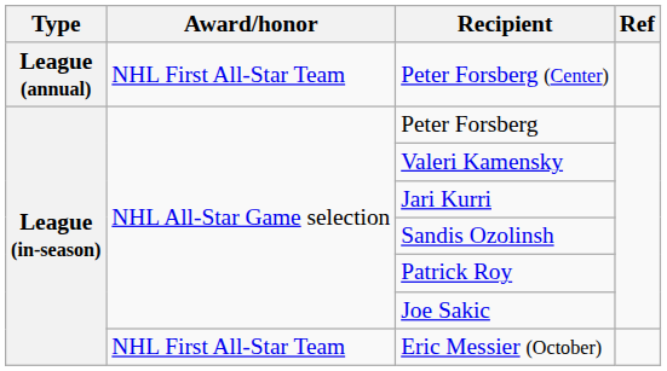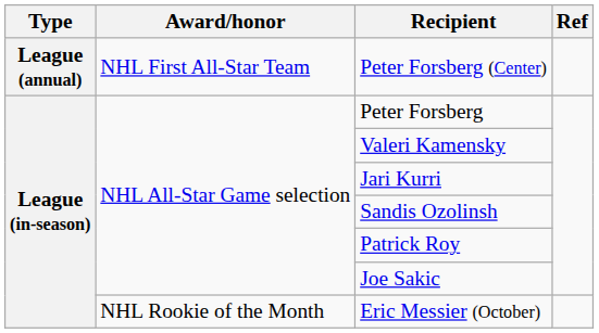 <table class="wikitable">
 <tr>
 <th scope="col">Type</th>
 <th scope="col">Award/honor</th>
 <th scope="col">Recipient</th>
 <th scope="col">Ref</th>
 </tr>
 <tr>
 <th scope="row">League<br><small>(annual)</small></th>
 <td><a href='#'>NHL First All-Star Team</a></td>
 <td><a href='#'>Peter Forsberg</a> <small>(<a href='#'>Center</a>)</small></td>
 <td></td>
 </tr>
 <tr>
 <th scope="row" rowspan=7>League<br><small>(in-season)</small></th>
 <td rowspan=6><a href='#'>NHL All-Star Game</a> selection</td>
 <td>Peter Forsberg</td>
 <td rowspan=6></td>
 </tr>
 <tr>
 <td><a href='#'>Valeri Kamensky</a></td>
 </tr>
 <tr>
 <td><a href='#'>Jari Kurri</a></td>
 </tr>
 <tr>
 <td><a href='#'>Sandis Ozolinsh</a></td>
 </tr>
 <tr>
 <td><a href='#'>Patrick Roy</a></td>
 </tr>
 <tr>
 <td><a href='#'>Joe Sakic</a></td>
 </tr>
 <tr>
-<td><a href='#'>NHL First All-Star Team</a></td>
+<td>NHL Rookie of the Month</td>
 <td><a href='#'>Eric Messier</a> <small>(October)</small></td>
 <td></td>
 </tr>
 </table>
